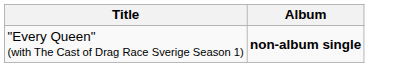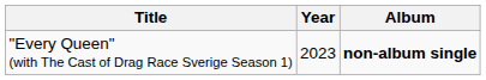 <table class="wikitable">
 <tr>
 <th>Title</th>
+<th>Year</th>
 <th>Album</th>
 </tr>
 <tr>
 <td>"Every Queen"<br><small>(with The Cast of Drag Race Sverige Season 1)</small></td>
+<td>2023</td>
 <td><strong>non-album single</strong></td>
 </tr>
 </table>
